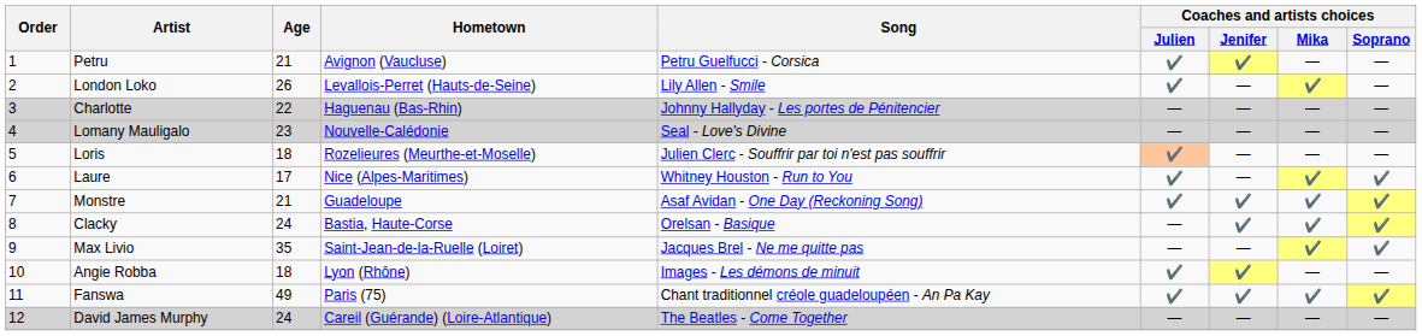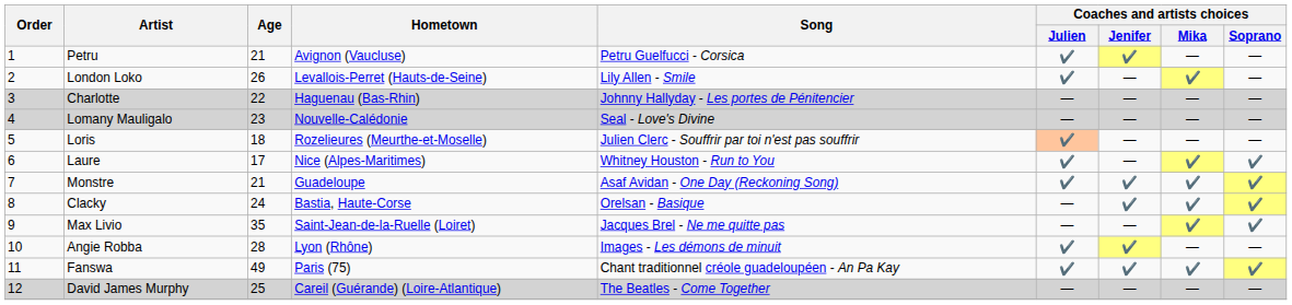 <table class="wikitable" style="width:100%;">
 <tr>
 <th rowspan="2" scope="col">Order</th>
 <th rowspan="2" scope="col">Artist</th>
 <th rowspan="2" scope="col">Age</th>
 <th rowspan="2" scope="col">Hometown</th>
 <th rowspan="2" scope="col">Song</th>
 <th colspan="4" scope="col">Coaches and artists choices</th>
 </tr>
 <tr>
 <th scope="col" width="70"><a href='#'>Julien</a></th>
 <th scope="col" width="70"><a href='#'>Jenifer</a></th>
 <th scope="col" width="70"><a href='#'>Mika</a></th>
 <th scope="col" width="70"><a href='#'>Soprano</a></th>
 </tr>
 <tr>
 <td>1</td>
 <td>Petru</td>
 <td>21</td>
 <td><a href='#'>Avignon</a> (<a href='#'>Vaucluse</a>)</td>
 <td><a href='#'>Petru Guelfucci</a> - <em>Corsica</em></td>
 <td style="text-align:center;">✔️</td>
 <td style="background:#FFFF80;text-align:center;">✔️</td>
 <td style="text-align:center;">—</td>
 <td style="text-align:center;">—</td>
 </tr>
 <tr>
 <td>2</td>
 <td>London Loko</td>
 <td>26</td>
 <td><a href='#'>Levallois-Perret</a> (<a href='#'>Hauts-de-Seine</a>)</td>
 <td><a href='#'>Lily Allen</a> - <em><a href='#'>Smile</a></em></td>
 <td style="text-align:center;">✔️</td>
 <td style="text-align:center;">—</td>
 <td style="background:#FFFF80;text-align:center;">✔️</td>
 <td style="text-align:center;">—</td>
 </tr>
 <tr style="background:lightgrey">
 <td>3</td>
 <td>Charlotte</td>
 <td>22</td>
 <td><a href='#'>Haguenau</a> (<a href='#'>Bas-Rhin</a>)</td>
 <td><a href='#'>Johnny Hallyday</a> - <em><a href='#'>Les portes de Pénitencier</a></em></td>
 <td style="text-align:center;">—</td>
 <td style="text-align:center;">—</td>
 <td style="text-align:center;">—</td>
 <td style="text-align:center;">—</td>
 </tr>
 <tr style="background:lightgrey">
 <td>4</td>
 <td>Lomany Mauligalo</td>
 <td>23</td>
 <td><a href='#'>Nouvelle-Calédonie</a></td>
 <td><a href='#'>Seal</a> - <em>Love's Divine</em></td>
 <td style="text-align:center;">—</td>
 <td style="text-align:center;">—</td>
 <td style="text-align:center;">—</td>
 <td style="text-align:center;">—</td>
 </tr>
 <tr>
 <td>5</td>
 <td>Loris</td>
 <td>18</td>
 <td><a href='#'>Rozelieures</a> (<a href='#'>Meurthe-et-Moselle</a>)</td>
 <td><a href='#'>Julien Clerc</a> - <em>Souffrir par toi n'est pas souffrir</em></td>
 <td style="background:#FFC59D;text-align:center;">✔️</td>
 <td style="text-align:center;">—</td>
 <td style="text-align:center;">—</td>
 <td style="text-align:center;">—</td>
 </tr>
 <tr>
 <td>6</td>
 <td>Laure</td>
 <td>17</td>
 <td><a href='#'>Nice</a> (<a href='#'>Alpes-Maritimes</a>)</td>
 <td><a href='#'>Whitney Houston</a> - <em><a href='#'>Run to You</a></em></td>
 <td style="text-align:center;">✔️</td>
 <td style="text-align:center;">—</td>
 <td style="background:#FFFF80;text-align:center;">✔️</td>
 <td style="text-align:center;">✔️</td>
 </tr>
 <tr>
 <td>7</td>
 <td>Monstre</td>
 <td>21</td>
 <td><a href='#'>Guadeloupe</a></td>
 <td><a href='#'>Asaf Avidan</a> - <em><a href='#'>One Day (Reckoning Song)</a></em></td>
 <td style="text-align:center;">✔️</td>
 <td style="text-align:center;">✔️</td>
 <td style="text-align:center;">✔️</td>
 <td style="background:#FFFF80;text-align:center;">✔️</td>
 </tr>
 <tr>
 <td>8</td>
 <td>Clacky</td>
 <td>24</td>
 <td><a href='#'>Bastia</a>, <a href='#'>Haute-Corse</a></td>
 <td><a href='#'>Orelsan</a> - <em><a href='#'>Basique</a></em></td>
 <td style="text-align:center;">—</td>
 <td style="text-align:center;">✔️</td>
 <td style="text-align:center;">✔️</td>
 <td style="background:#FFFF80;text-align:center;">✔️</td>
 </tr>
 <tr>
 <td>9</td>
 <td>Max Livio</td>
 <td>35</td>
 <td><a href='#'>Saint-Jean-de-la-Ruelle</a> (<a href='#'>Loiret</a>)</td>
 <td><a href='#'>Jacques Brel</a> - <em><a href='#'>Ne me quitte pas</a></em></td>
 <td style="text-align:center;">—</td>
 <td style="text-align:center;">—</td>
 <td style="background:#FFFF80;text-align:center;">✔️</td>
 <td style="text-align:center;">✔️</td>
 </tr>
 <tr>
 <td>10</td>
 <td>Angie Robba</td>
-<td>18</td>
+<td>28</td>
 <td><a href='#'>Lyon</a> (<a href='#'>Rhône</a>)</td>
 <td><a href='#'>Images</a> - <em><a href='#'>Les démons de minuit</a></em></td>
 <td style="text-align:center;">✔️</td>
 <td style="background:#FFFF80;text-align:center;">✔️</td>
 <td style="text-align:center;">—</td>
 <td style="text-align:center;">—</td>
 </tr>
 <tr>
 <td>11</td>
 <td>Fanswa</td>
 <td>49</td>
 <td><a href='#'>Paris</a> (75)</td>
 <td>Chant traditionnel <a href='#'>créole guadeloupéen</a> - <em>An Pa Kay</em></td>
 <td style="text-align:center;">✔️</td>
 <td style="text-align:center;">✔️</td>
 <td style="text-align:center;">✔️</td>
 <td style="background:#FFFF80;text-align:center;">✔️</td>
 </tr>
 <tr style="background:lightgrey">
 <td>12</td>
 <td>David James Murphy</td>
-<td>24</td>
+<td>25</td>
 <td><a href='#'>Careil</a> (<a href='#'>Guérande</a>) (<a href='#'>Loire-Atlantique</a>)</td>
 <td><a href='#'>The Beatles</a> - <em><a href='#'>Come Together</a></em></td>
 <td style="text-align:center;">—</td>
 <td style="text-align:center;">—</td>
 <td style="text-align:center;">—</td>
 <td style="text-align:center;">—</td>
 </tr>
 <tr>
 </tr>
 </table>
